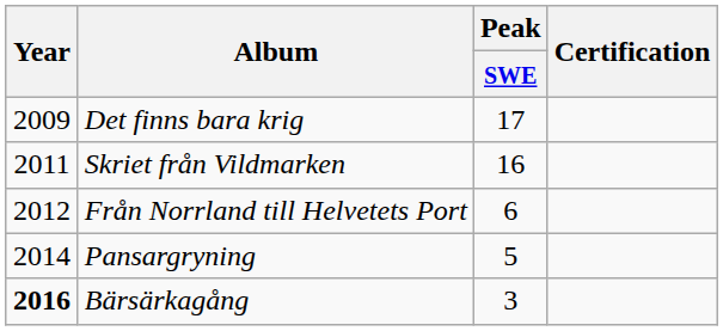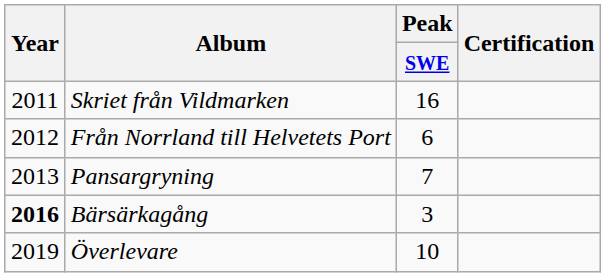 <table class="wikitable">
 <tr>
 <th width="33" rowspan="2" style="text-align:center;">Year</th>
 <th rowspan="2">Album</th>
 <th colspan="1">Peak</th>
 <th rowspan="2">Certification</th>
 </tr>
 <tr>
 <th align="center"><a href='#'><small>SWE</small></a><br></th>
-</tr>
-<tr>
-<td align="center">2009</td>
-<td><em>Det finns bara krig</em></td>
-<td align="center">17</td>
-<td></td>
 </tr>
 <tr>
 <td align="center">2011</td>
 <td><em>Skriet från Vildmarken</em></td>
 <td align="center">16</td>
 <td></td>
 </tr>
 <tr>
 <td align="center">2012</td>
 <td><em>Från Norrland till Helvetets Port</em></td>
 <td align="center">6</td>
 <td></td>
 </tr>
 <tr>
-<td align="center">2014</td>
+<td align="center">2013</td>
 <td><em>Pansargryning</em></td>
-<td align="center">5</td>
+<td align="center">7</td>
 <td></td>
 </tr>
 <tr>
 <td align="center"><strong>2016</strong></td>
 <td><em>Bärsärkagång</em></td>
 <td align="center">3</td>
 <td></td>
 </tr>
+<tr>
+<td align="center">2019</td>
+<td><em>Överlevare</em></td>
+<td align="center">10<br></td>
+<td></td>
+</tr>
 </table>
